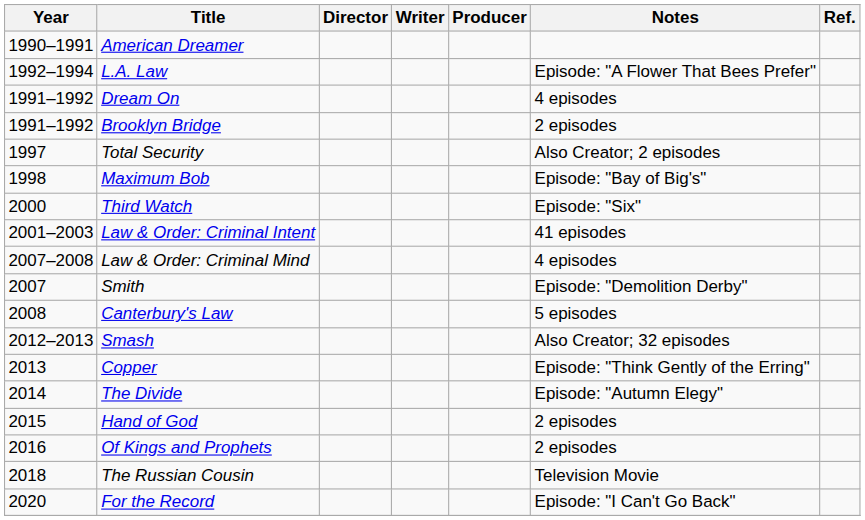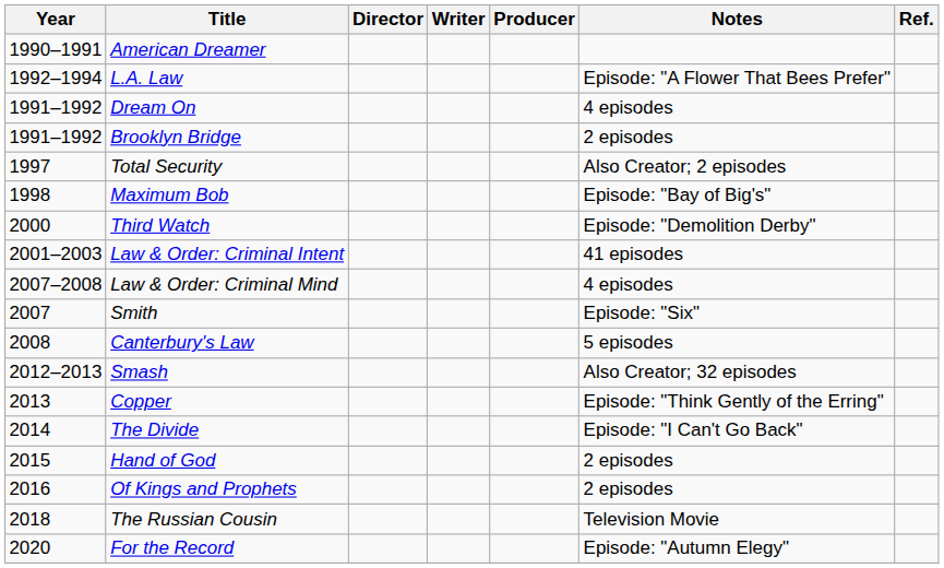 <table class="wikitable sortable">
 <tr>
 <th>Year</th>
 <th>Title</th>
 <th>Director</th>
 <th>Writer</th>
 <th>Producer</th>
 <th>Notes</th>
 <th class=unsortable>Ref.</th>
 </tr>
 <tr>
 <td>1990–1991</td>
 <td><em><a href='#'>American Dreamer</a></em></td>
 <td></td>
 <td></td>
 <td></td>
 <td></td>
 <td></td>
 </tr>
 <tr>
 <td>1992–1994</td>
 <td><em><a href='#'>L.A. Law</a></em></td>
 <td></td>
 <td></td>
 <td></td>
 <td>Episode: "A Flower That Bees Prefer"</td>
 <td></td>
 </tr>
 <tr>
 <td>1991–1992</td>
 <td><em><a href='#'>Dream On</a></em></td>
 <td></td>
 <td></td>
 <td></td>
 <td>4 episodes</td>
 <td></td>
 </tr>
 <tr>
 <td>1991–1992</td>
 <td><em><a href='#'>Brooklyn Bridge</a></em></td>
 <td></td>
 <td></td>
 <td></td>
 <td>2 episodes</td>
 <td></td>
 </tr>
 <tr>
 <td>1997</td>
 <td><em>Total Security</em></td>
 <td></td>
 <td></td>
 <td></td>
 <td>Also Creator; 2 episodes</td>
 <td></td>
 </tr>
 <tr>
 <td>1998</td>
 <td><em><a href='#'>Maximum Bob</a></em></td>
 <td></td>
 <td></td>
 <td></td>
 <td>Episode: "Bay of Big's"</td>
 <td></td>
 </tr>
 <tr>
 <td>2000</td>
 <td><em><a href='#'>Third Watch</a></em></td>
 <td></td>
 <td></td>
 <td></td>
-<td>Episode: "Six"</td>
+<td>Episode: "Demolition Derby"</td>
 <td></td>
 </tr>
 <tr>
 <td>2001–2003</td>
 <td><em><a href='#'>Law & Order: Criminal Intent</a></em></td>
 <td></td>
 <td></td>
 <td></td>
 <td>41 episodes</td>
 <td></td>
 </tr>
 <tr>
 <td>2007–2008</td>
 <td><em>Law & Order: Criminal Mind</em></td>
 <td></td>
 <td></td>
 <td></td>
 <td>4 episodes</td>
 <td></td>
 </tr>
 <tr>
 <td>2007</td>
 <td><em>Smith</em></td>
 <td></td>
 <td></td>
 <td></td>
-<td>Episode: "Demolition Derby"</td>
+<td>Episode: "Six"</td>
 <td></td>
 </tr>
 <tr>
 <td>2008</td>
 <td><em><a href='#'>Canterbury's Law</a></em></td>
 <td></td>
 <td></td>
 <td></td>
 <td>5 episodes</td>
 <td></td>
 </tr>
 <tr>
 <td>2012–2013</td>
 <td><em><a href='#'>Smash</a></em></td>
 <td></td>
 <td></td>
 <td></td>
 <td>Also Creator; 32 episodes</td>
 <td></td>
 </tr>
 <tr>
 <td>2013</td>
 <td><em><a href='#'>Copper</a></em></td>
 <td></td>
 <td></td>
 <td></td>
 <td>Episode: "Think Gently of the Erring"</td>
 <td></td>
 </tr>
 <tr>
 <td>2014</td>
 <td><em><a href='#'>The Divide</a></em></td>
 <td></td>
 <td></td>
 <td></td>
-<td>Episode: "Autumn Elegy"</td>
+<td>Episode: "I Can't Go Back"</td>
 <td></td>
 </tr>
 <tr>
 <td>2015</td>
 <td><em><a href='#'>Hand of God</a></em></td>
 <td></td>
 <td></td>
 <td></td>
 <td>2 episodes</td>
 <td></td>
 </tr>
 <tr>
 <td>2016</td>
 <td><em><a href='#'>Of Kings and Prophets</a></em></td>
 <td></td>
 <td></td>
 <td></td>
 <td>2 episodes</td>
 <td></td>
 </tr>
 <tr>
 <td>2018</td>
 <td><em>The Russian Cousin</em></td>
 <td></td>
 <td></td>
 <td></td>
 <td>Television Movie</td>
 <td></td>
 </tr>
 <tr>
 <td>2020</td>
 <td><em><a href='#'>For the Record</a></em></td>
 <td></td>
 <td></td>
 <td></td>
-<td>Episode: "I Can't Go Back"</td>
+<td>Episode: "Autumn Elegy"</td>
 <td></td>
 </tr>
 <tr>
 </tr>
 </table>
